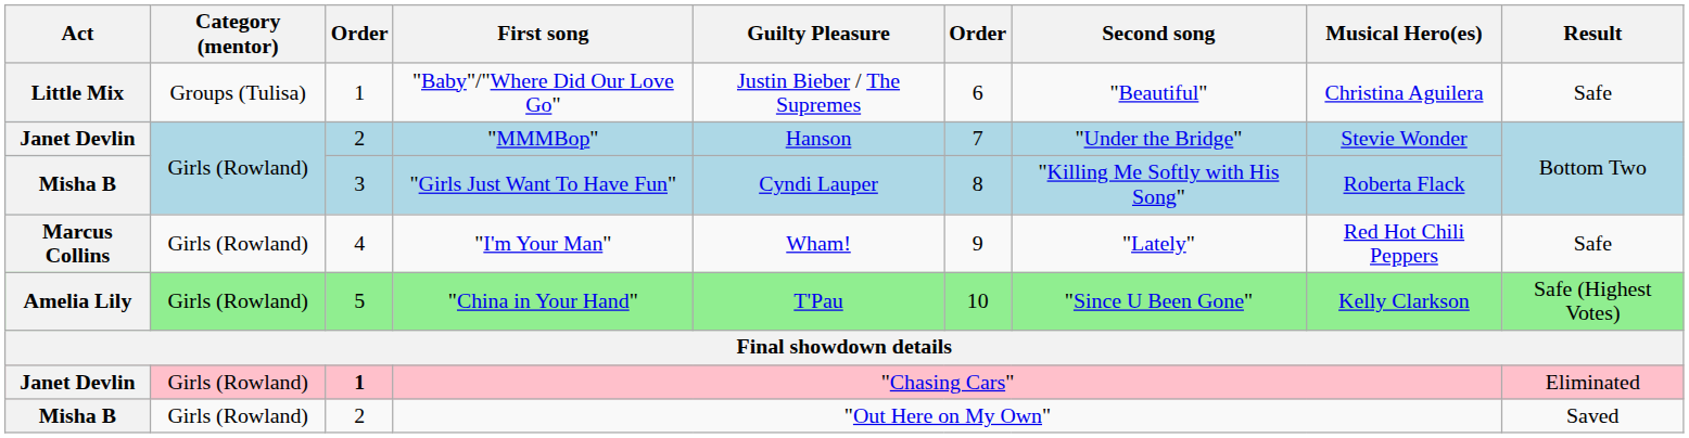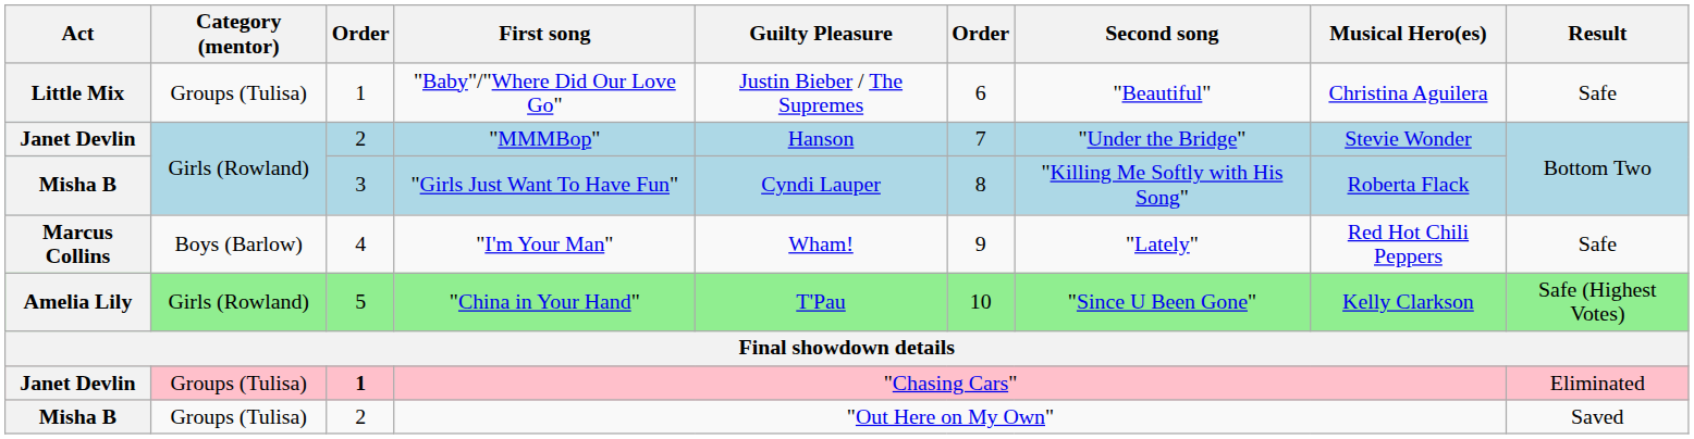 <table class="wikitable plainrowheaders" style="text-align:center;">
 <tr>
 <th scope="col">Act</th>
 <th scope="col">Category (mentor)</th>
 <th scope="col">Order</th>
 <th scope="col">First song</th>
 <th scope="col">Guilty Pleasure</th>
 <th scope="col">Order</th>
 <th scope="col">Second song</th>
 <th scope="col">Musical Hero(es)</th>
 <th scope="col">Result</th>
 </tr>
 <tr>
 <th scope="row">Little Mix</th>
 <td>Groups (Tulisa)</td>
 <td>1</td>
 <td>"<a href='#'>Baby</a>"/"<a href='#'>Where Did Our Love Go</a>"</td>
 <td><a href='#'>Justin Bieber</a> / <a href='#'>The Supremes</a></td>
 <td>6</td>
 <td>"<a href='#'>Beautiful</a>"</td>
 <td><a href='#'>Christina Aguilera</a></td>
 <td>Safe</td>
 </tr>
 <tr style="background:lightblue;">
 <th scope="row">Janet Devlin</th>
 <td rowspan="2">Girls (Rowland)</td>
 <td>2</td>
 <td>"<a href='#'>MMMBop</a>"</td>
 <td><a href='#'>Hanson</a></td>
 <td>7</td>
 <td>"<a href='#'>Under the Bridge</a>"</td>
 <td><a href='#'>Stevie Wonder</a></td>
 <td rowspan=2>Bottom Two</td>
 </tr>
 <tr style="background:lightblue;">
 <th scope="row">Misha B</th>
 <td>3</td>
 <td>"<a href='#'>Girls Just Want To Have Fun</a>"</td>
 <td><a href='#'>Cyndi Lauper</a></td>
 <td>8</td>
 <td>"<a href='#'>Killing Me Softly with His Song</a>"</td>
 <td><a href='#'>Roberta Flack</a></td>
 </tr>
 <tr>
 <th scope="row">Marcus Collins</th>
-<td>Girls (Rowland)</td>
+<td>Boys (Barlow)</td>
 <td>4</td>
 <td>"<a href='#'>I'm Your Man</a>"</td>
 <td><a href='#'>Wham!</a></td>
 <td>9</td>
 <td>"<a href='#'>Lately</a>"</td>
 <td><a href='#'>Red Hot Chili Peppers</a></td>
 <td>Safe</td>
 </tr>
 <tr style="background:lightgreen;">
 <th scope="row">Amelia Lily</th>
 <td>Girls (Rowland)</td>
 <td>5</td>
 <td>"<a href='#'>China in Your Hand</a>"</td>
 <td><a href='#'>T'Pau</a></td>
 <td>10</td>
 <td>"<a href='#'>Since U Been Gone</a>"</td>
 <td><a href='#'>Kelly Clarkson</a></td>
 <td>Safe (Highest Votes)</td>
 </tr>
 <tr>
 <th scope="col" colspan="9">Final showdown details</th>
 </tr>
 <tr style="background:pink;">
 <th scope="row">Janet Devlin</th>
-<td>Girls (Rowland)</td>
+<td>Groups (Tulisa)</td>
 <td><strong>1</strong></td>
 <td colspan="5">"<a href='#'>Chasing Cars</a>"</td>
 <td>Eliminated</td>
 </tr>
 <tr>
 <th scope="row">Misha B</th>
-<td>Girls (Rowland)</td>
+<td>Groups (Tulisa)</td>
 <td>2</td>
 <td colspan="5">"<a href='#'>Out Here on My Own</a>"</td>
 <td>Saved</td>
 </tr>
 </table>
